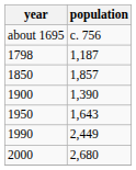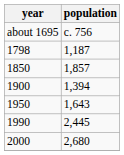 <table class="wikitable">
 <tr>
 <th>year</th>
 <th>population</th>
 </tr>
 <tr>
 <td>about 1695</td>
 <td>c. 756</td>
 </tr>
 <tr>
 <td>1798</td>
 <td>1,187</td>
 </tr>
 <tr>
 <td>1850</td>
 <td>1,857</td>
 </tr>
 <tr>
 <td>1900</td>
-<td>1,390</td>
+<td>1,394</td>
 </tr>
 <tr>
 <td>1950</td>
 <td>1,643</td>
 </tr>
 <tr>
 <td>1990</td>
-<td>2,449</td>
+<td>2,445</td>
 </tr>
 <tr>
 <td>2000</td>
 <td>2,680</td>
 </tr>
 <tr>
 </tr>
 </table>
